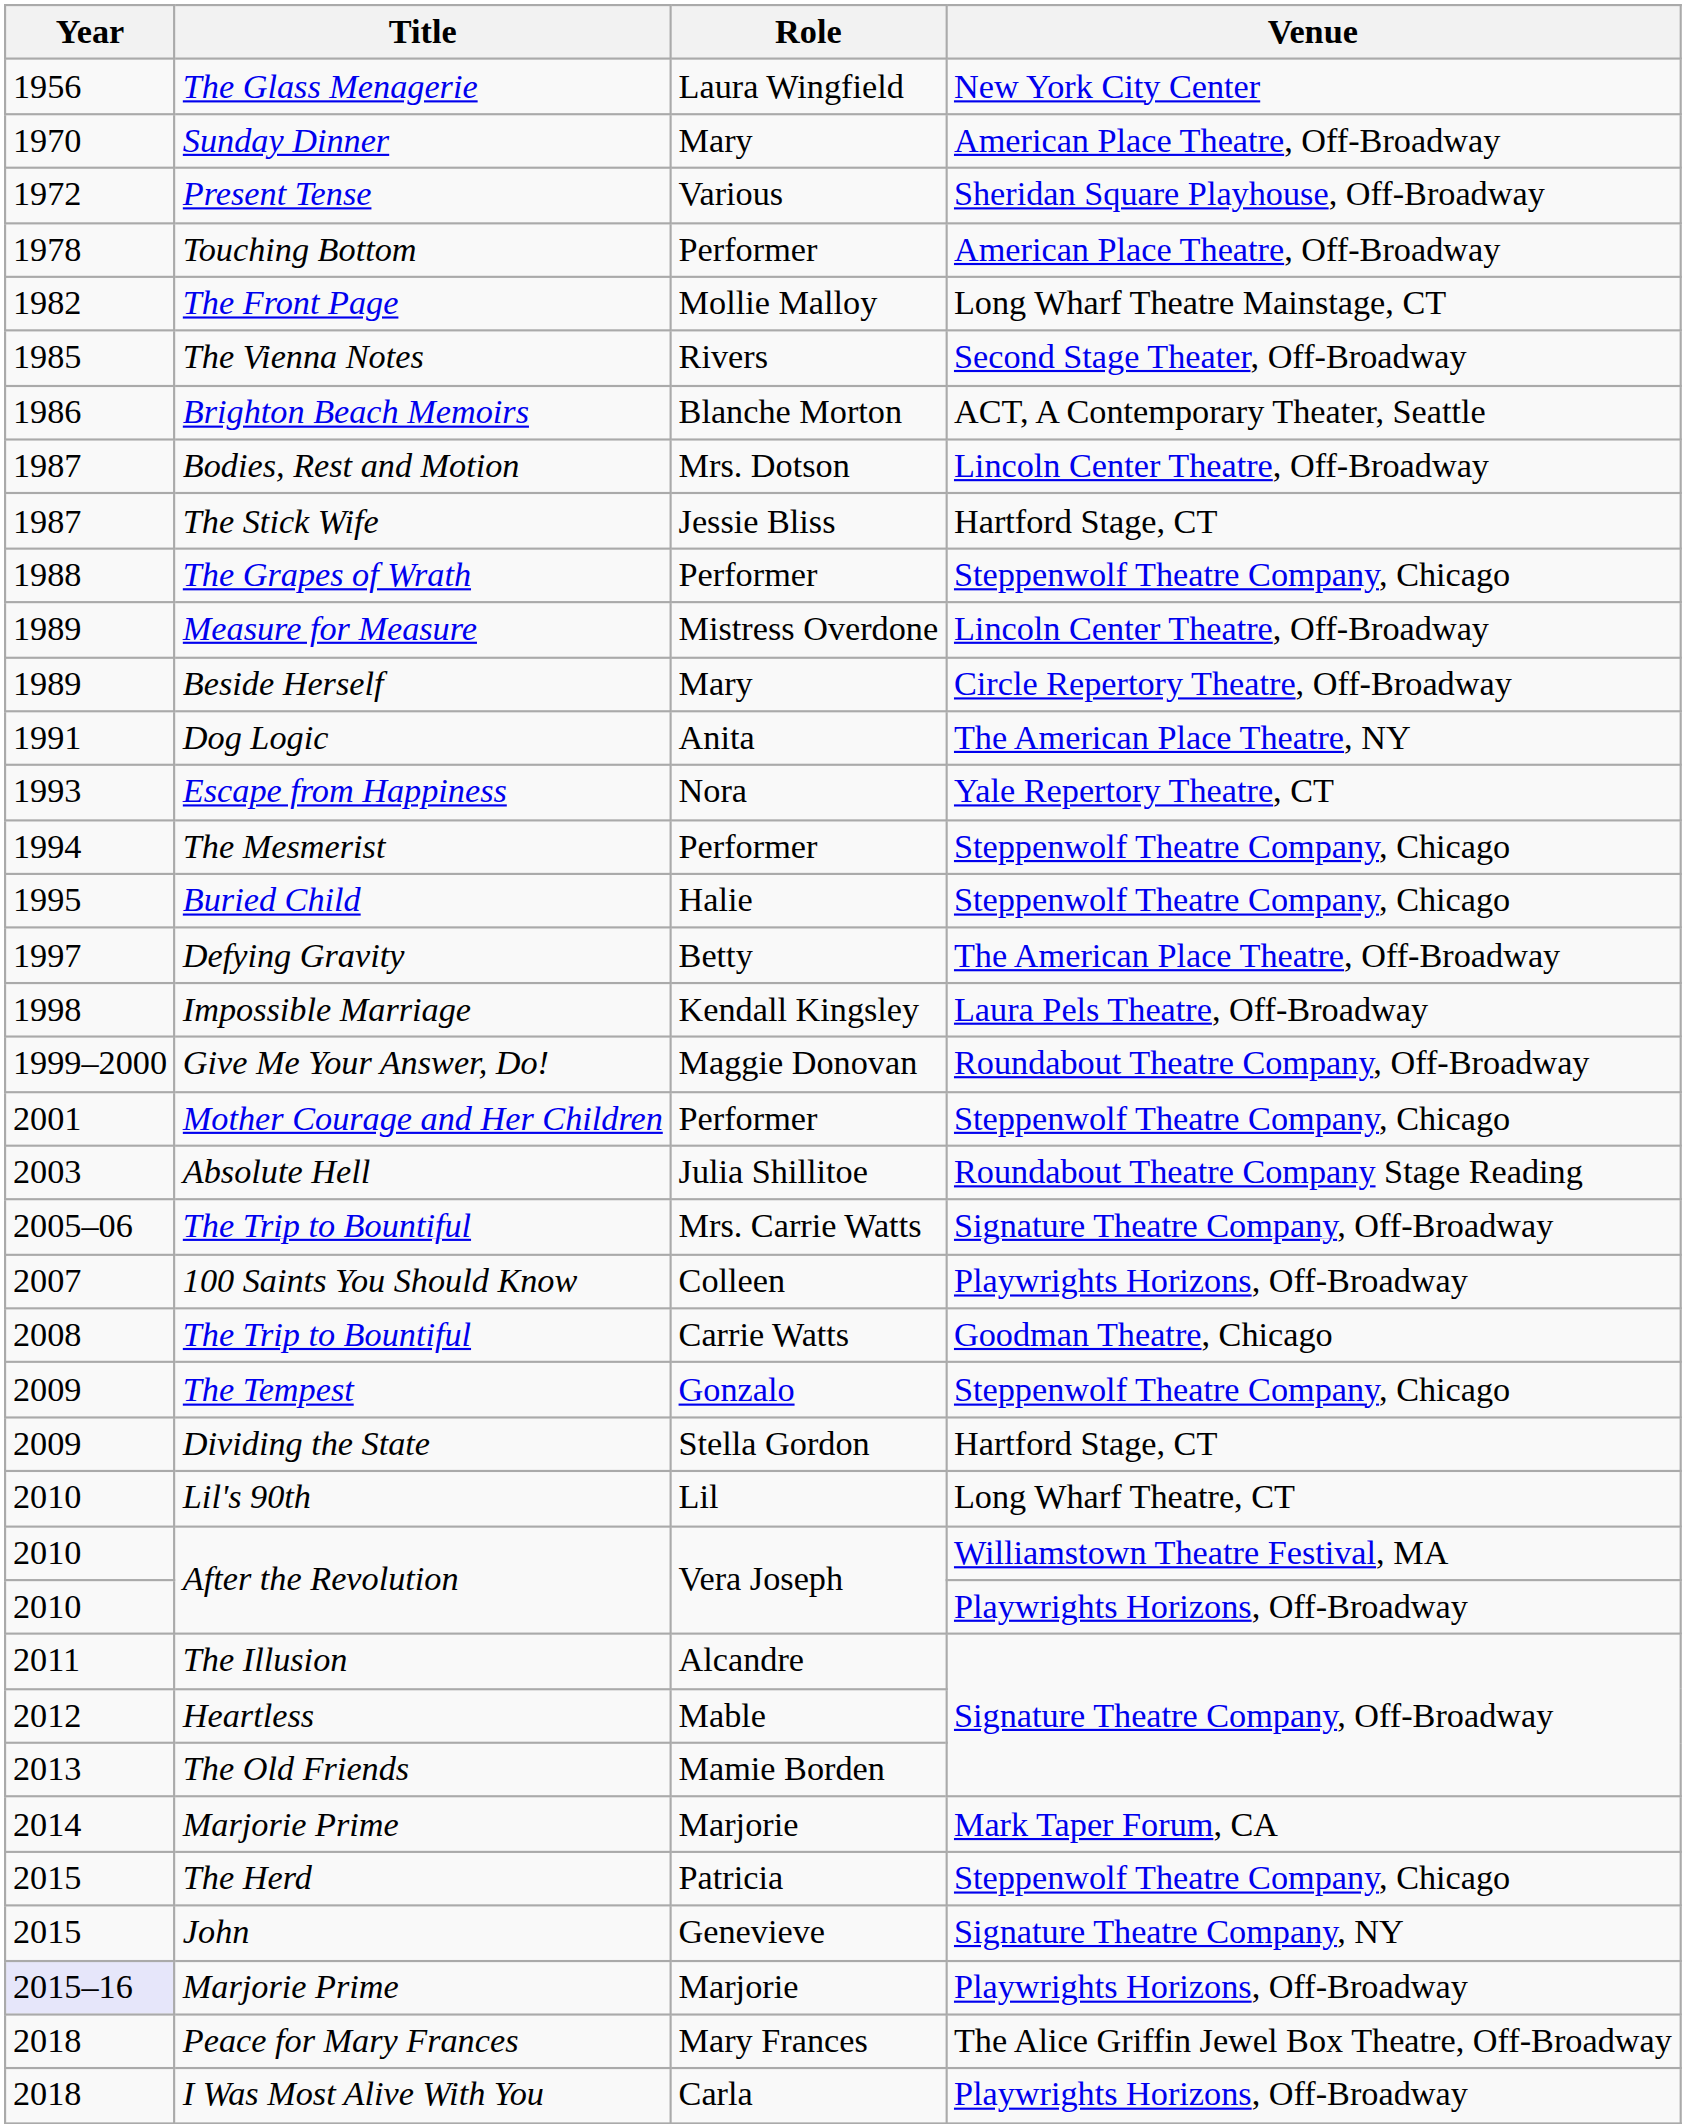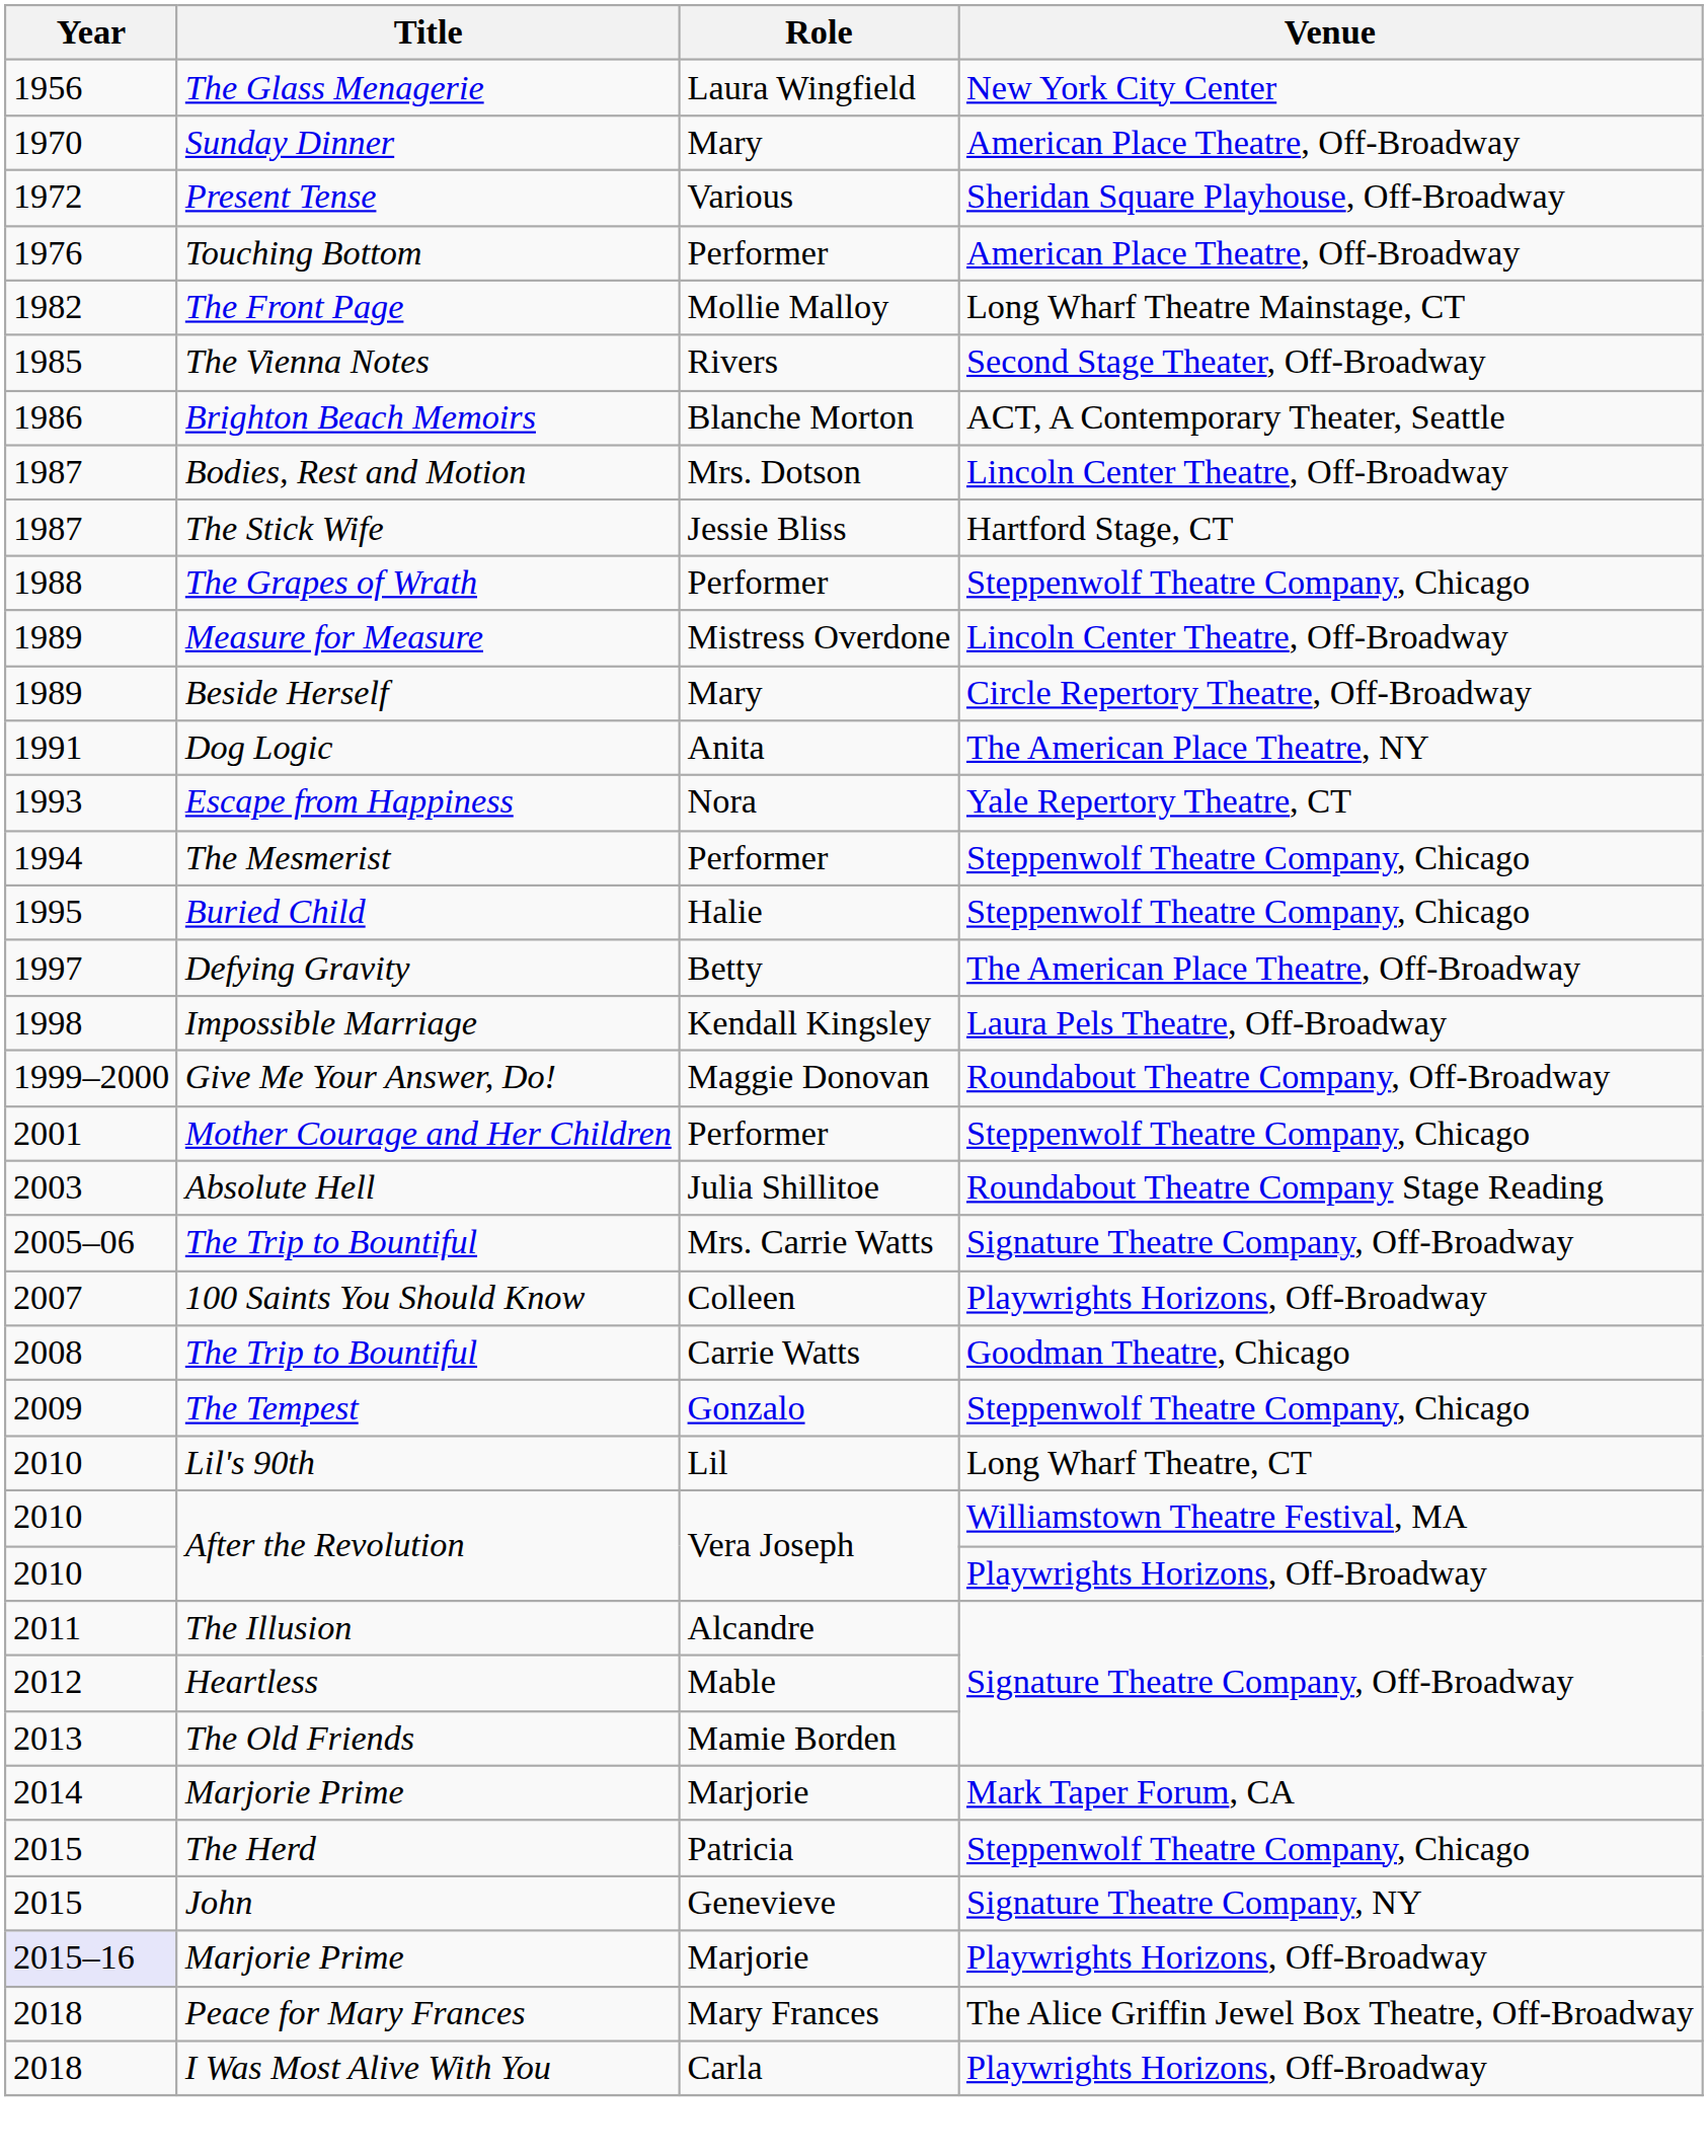 <table class="wikitable sortable">
 <tr>
 <th>Year</th>
 <th>Title</th>
 <th>Role</th>
 <th>Venue</th>
 </tr>
 <tr>
 <td>1956</td>
 <td><em><a href='#'>The Glass Menagerie</a></em></td>
 <td>Laura Wingfield</td>
 <td><a href='#'>New York City Center</a></td>
 </tr>
 <tr>
 <td>1970</td>
 <td><em><a href='#'>Sunday Dinner</a></em></td>
 <td>Mary</td>
 <td><a href='#'>American Place Theatre</a>, Off-Broadway</td>
 </tr>
 <tr>
 <td>1972</td>
 <td><em><a href='#'>Present Tense</a></em></td>
 <td>Various</td>
 <td><a href='#'>Sheridan Square Playhouse</a>, Off-Broadway</td>
 </tr>
 <tr>
-<td>1978</td>
+<td>1976</td>
 <td><em>Touching Bottom</em></td>
 <td>Performer</td>
 <td><a href='#'>American Place Theatre</a>, Off-Broadway</td>
 </tr>
 <tr>
 <td>1982</td>
 <td><em><a href='#'>The Front Page</a></em></td>
 <td>Mollie Malloy</td>
 <td>Long Wharf Theatre Mainstage, CT</td>
 </tr>
 <tr>
 <td>1985</td>
 <td><em>The Vienna Notes</em></td>
 <td>Rivers</td>
 <td><a href='#'>Second Stage Theater</a>, Off-Broadway</td>
 </tr>
 <tr>
 <td>1986</td>
 <td><em><a href='#'>Brighton Beach Memoirs</a></em></td>
 <td>Blanche Morton</td>
 <td>ACT, A Contemporary Theater, Seattle</td>
 </tr>
 <tr>
 <td>1987</td>
 <td><em>Bodies, Rest and Motion</em></td>
 <td>Mrs. Dotson</td>
 <td><a href='#'>Lincoln Center Theatre</a>, Off-Broadway</td>
 </tr>
 <tr>
 <td>1987</td>
 <td><em>The Stick Wife</em></td>
 <td>Jessie Bliss</td>
 <td>Hartford Stage, CT</td>
 </tr>
 <tr>
 <td>1988</td>
 <td><em><a href='#'>The Grapes of Wrath</a></em></td>
 <td>Performer</td>
 <td><a href='#'>Steppenwolf Theatre Company</a>, Chicago</td>
 </tr>
 <tr>
 <td>1989</td>
 <td><em><a href='#'>Measure for Measure</a></em></td>
 <td>Mistress Overdone</td>
 <td><a href='#'>Lincoln Center Theatre</a>, Off-Broadway</td>
 </tr>
 <tr>
 <td>1989</td>
 <td><em>Beside Herself</em></td>
 <td>Mary</td>
 <td><a href='#'>Circle Repertory Theatre</a>, Off-Broadway</td>
 </tr>
 <tr>
 <td>1991</td>
 <td><em>Dog Logic</em></td>
 <td>Anita</td>
 <td><a href='#'>The American Place Theatre</a>, NY</td>
 </tr>
 <tr>
 <td>1993</td>
 <td><em><a href='#'>Escape from Happiness</a></em></td>
 <td>Nora</td>
 <td><a href='#'>Yale Repertory Theatre</a>, CT</td>
 </tr>
 <tr>
 <td>1994</td>
 <td><em>The Mesmerist</em></td>
 <td>Performer</td>
 <td><a href='#'>Steppenwolf Theatre Company</a>, Chicago</td>
 </tr>
 <tr>
 <td>1995</td>
 <td><em><a href='#'>Buried Child</a></em></td>
 <td>Halie</td>
 <td><a href='#'>Steppenwolf Theatre Company</a>, Chicago</td>
 </tr>
 <tr>
 <td>1997</td>
 <td><em>Defying Gravity</em></td>
 <td>Betty</td>
 <td><a href='#'>The American Place Theatre</a>, Off-Broadway</td>
 </tr>
 <tr>
 <td>1998</td>
 <td><em>Impossible Marriage</em></td>
 <td>Kendall Kingsley</td>
 <td><a href='#'>Laura Pels Theatre</a>, Off-Broadway</td>
 </tr>
 <tr>
 <td>1999–2000</td>
 <td><em>Give Me Your Answer, Do!</em></td>
 <td>Maggie Donovan</td>
 <td><a href='#'>Roundabout Theatre Company</a>, Off-Broadway</td>
 </tr>
 <tr>
 <td>2001</td>
 <td><em><a href='#'>Mother Courage and Her Children</a></em></td>
 <td>Performer</td>
 <td><a href='#'>Steppenwolf Theatre Company</a>, Chicago</td>
 </tr>
 <tr>
 <td>2003</td>
 <td><em>Absolute Hell</em></td>
 <td>Julia Shillitoe</td>
 <td><a href='#'>Roundabout Theatre Company</a> Stage Reading</td>
 </tr>
 <tr>
 <td>2005–06</td>
 <td><em><a href='#'>The Trip to Bountiful</a></em></td>
 <td>Mrs. Carrie Watts</td>
 <td><a href='#'>Signature Theatre Company</a>, Off-Broadway</td>
 </tr>
 <tr>
 <td>2007</td>
 <td><em>100 Saints You Should Know</em></td>
 <td>Colleen</td>
 <td><a href='#'>Playwrights Horizons</a>, Off-Broadway</td>
 </tr>
 <tr>
 <td>2008</td>
 <td><em><a href='#'>The Trip to Bountiful</a></em></td>
 <td>Carrie Watts</td>
 <td><a href='#'>Goodman Theatre</a>, Chicago</td>
 </tr>
 <tr>
 <td>2009</td>
 <td><em><a href='#'>The Tempest</a></em></td>
 <td><a href='#'>Gonzalo</a></td>
 <td><a href='#'>Steppenwolf Theatre Company</a>, Chicago</td>
 </tr>
 <tr>
-<td>2009</td>
-<td><em>Dividing the State</em></td>
-<td>Stella Gordon</td>
-<td>Hartford Stage, CT</td>
-</tr>
-<tr>
 <td>2010</td>
 <td><em>Lil's 90th</em></td>
 <td>Lil</td>
 <td>Long Wharf Theatre, CT</td>
 </tr>
 <tr>
 <td>2010</td>
 <td rowspan=2><em>After the Revolution</em></td>
 <td rowspan=2>Vera Joseph</td>
 <td><a href='#'>Williamstown Theatre Festival</a>, MA</td>
 </tr>
 <tr>
 <td>2010</td>
 <td><a href='#'>Playwrights Horizons</a>, Off-Broadway</td>
 </tr>
 <tr>
 <td>2011</td>
 <td><em>The Illusion</em></td>
 <td>Alcandre</td>
 <td rowspan=3><a href='#'>Signature Theatre Company</a>, Off-Broadway</td>
 </tr>
 <tr>
 <td>2012</td>
 <td><em>Heartless</em></td>
 <td>Mable</td>
 </tr>
 <tr>
 <td>2013</td>
 <td><em>The Old Friends</em></td>
 <td>Mamie Borden</td>
 </tr>
 <tr>
 <td>2014</td>
 <td><em>Marjorie Prime</em></td>
 <td>Marjorie</td>
 <td><a href='#'>Mark Taper Forum</a>, CA</td>
 </tr>
 <tr>
 <td>2015</td>
 <td><em>The Herd</em></td>
 <td>Patricia</td>
 <td><a href='#'>Steppenwolf Theatre Company</a>, Chicago</td>
 </tr>
 <tr>
 <td>2015</td>
 <td><em>John</em></td>
 <td>Genevieve</td>
 <td><a href='#'>Signature Theatre Company</a>, NY</td>
 </tr>
 <tr>
 <td style="background: lavender;">2015–16</td>
 <td><em>Marjorie Prime</em></td>
 <td>Marjorie</td>
 <td><a href='#'>Playwrights Horizons</a>, Off-Broadway</td>
 </tr>
 <tr>
 <td>2018</td>
 <td><em>Peace for Mary Frances</em></td>
 <td>Mary Frances</td>
 <td>The Alice Griffin Jewel Box Theatre, Off-Broadway</td>
 </tr>
 <tr>
 <td>2018</td>
 <td><em>I Was Most Alive With You</em></td>
 <td>Carla</td>
 <td><a href='#'>Playwrights Horizons</a>, Off-Broadway</td>
 </tr>
 <tr>
 </tr>
 </table>
